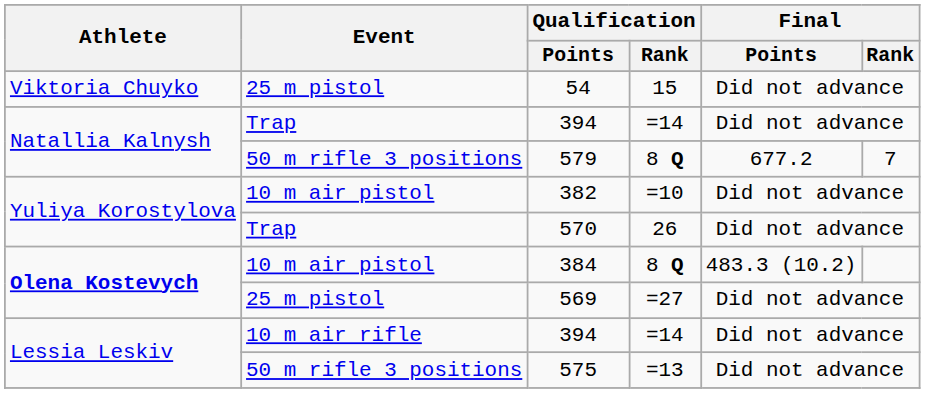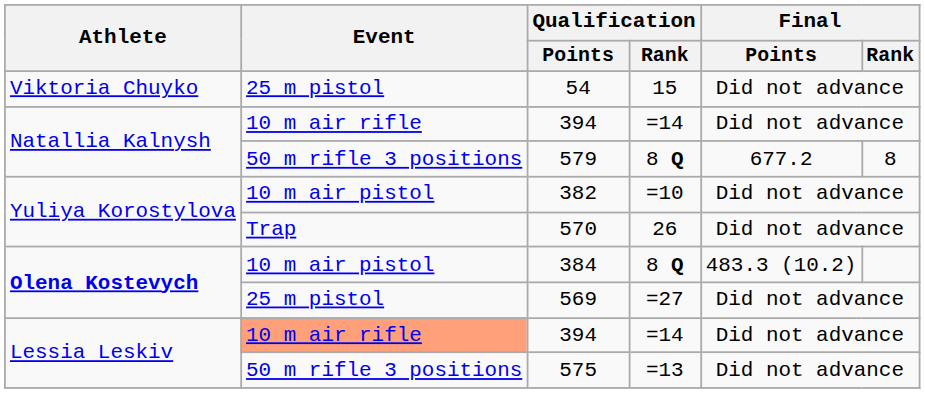 <table class="wikitable" style="font-size:90%">
 <tr>
 <th rowspan="2">Athlete</th>
 <th rowspan="2">Event</th>
 <th colspan=2>Qualification</th>
 <th colspan=2>Final</th>
 </tr>
 <tr style="font-size:95%">
 <th>Points</th>
 <th>Rank</th>
 <th>Points</th>
 <th>Rank</th>
 </tr>
 <tr align=center>
 <td align=left><a href='#'>Viktoria Chuyko</a></td>
 <td align=left><a href='#'>25 m pistol</a></td>
 <td>54</td>
 <td>15</td>
 <td colspan=2>Did not advance</td>
 </tr>
 <tr align=center>
 <td align=left rowspan=2><a href='#'>Natallia Kalnysh</a></td>
-<td align=left><a href='#'>Trap</a></td>
+<td align=left><a href='#'>10 m air rifle</a></td>
 <td>394</td>
 <td>=14</td>
 <td colspan=2>Did not advance</td>
 </tr>
 <tr align=center>
 <td align=left><a href='#'>50 m rifle 3 positions</a></td>
 <td>579</td>
 <td>8 <strong>Q</strong></td>
 <td>677.2</td>
-<td>7</td>
+<td>8</td>
 </tr>
 <tr align=center>
 <td align=left rowspan=2><a href='#'>Yuliya Korostylova</a></td>
 <td align=left><a href='#'>10 m air pistol</a></td>
 <td>382</td>
 <td>=10</td>
 <td colspan=2>Did not advance</td>
 </tr>
 <tr align=center>
 <td align=left><a href='#'>Trap</a></td>
 <td>570</td>
 <td>26</td>
 <td colspan=2>Did not advance</td>
 </tr>
 <tr align=center>
 <td align=left rowspan=2><strong><a href='#'>Olena Kostevych</a></strong></td>
 <td align=left><a href='#'>10 m air pistol</a></td>
 <td>384</td>
 <td>8 <strong>Q</strong></td>
 <td>483.3 (10.2)</td>
 <td></td>
 </tr>
 <tr align=center>
 <td align=left><a href='#'>25 m pistol</a></td>
 <td>569</td>
 <td>=27</td>
 <td colspan=2>Did not advance</td>
 </tr>
 <tr align=center>
 <td align=left rowspan=2><a href='#'>Lessia Leskiv</a></td>
-<td align=left><a href='#'>10 m air rifle</a></td>
+<td align=left style="background: lightsalmon;"><a href='#'>10 m air rifle</a></td>
 <td>394</td>
 <td>=14</td>
 <td colspan=2>Did not advance</td>
 </tr>
 <tr align=center>
 <td align=left><a href='#'>50 m rifle 3 positions</a></td>
 <td>575</td>
 <td>=13</td>
 <td colspan=2>Did not advance</td>
 </tr>
 </table>
